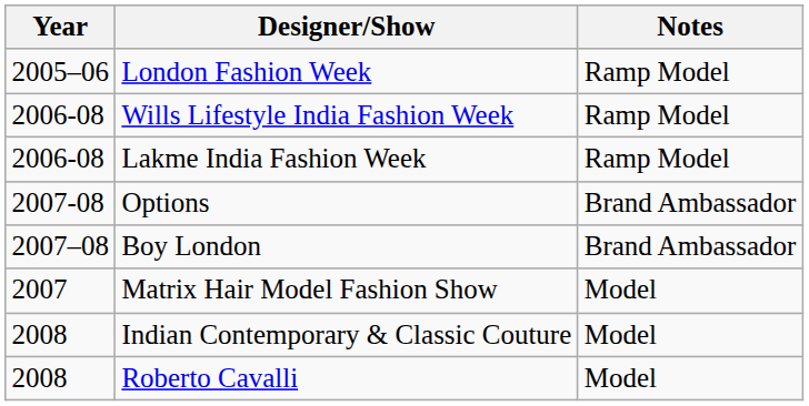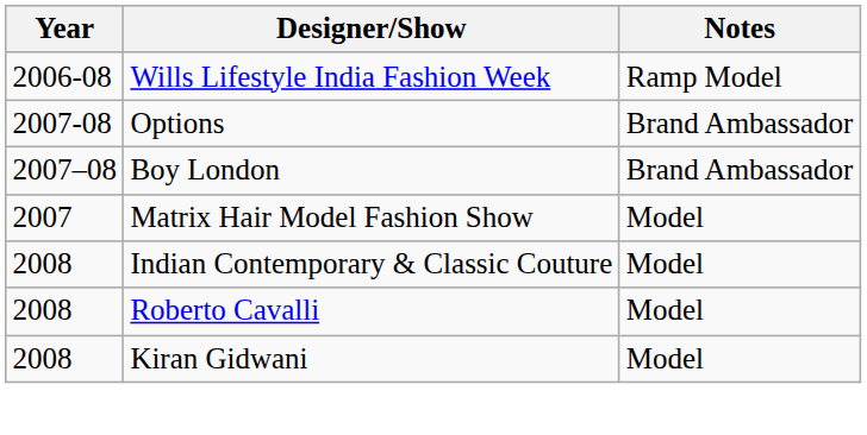 <table class="wikitable">
 <tr>
 <th>Year</th>
 <th>Designer/Show</th>
 <th>Notes</th>
 </tr>
 <tr>
-<td>2005–06</td>
-<td><a href='#'>London Fashion Week</a></td>
-<td>Ramp Model</td>
-</tr>
-<tr>
 <td>2006-08</td>
 <td><a href='#'>Wills Lifestyle India Fashion Week</a></td>
-<td>Ramp Model</td>
-</tr>
-<tr>
-<td>2006-08</td>
-<td>Lakme India Fashion Week</td>
 <td>Ramp Model</td>
 </tr>
 <tr>
 <td>2007-08</td>
 <td>Options</td>
 <td>Brand Ambassador</td>
 </tr>
 <tr>
 <td>2007–08</td>
 <td>Boy London</td>
 <td>Brand Ambassador</td>
 </tr>
 <tr>
 <td>2007</td>
 <td>Matrix Hair Model Fashion Show</td>
 <td>Model</td>
 </tr>
 <tr>
 <td>2008</td>
 <td>Indian Contemporary & Classic Couture</td>
 <td>Model</td>
 </tr>
 <tr>
 <td>2008</td>
 <td><a href='#'>Roberto Cavalli</a></td>
 <td>Model</td>
 </tr>
+<tr>
+<td>2008</td>
+<td>Kiran Gidwani</td>
+<td>Model</td>
+</tr>
 </table>
